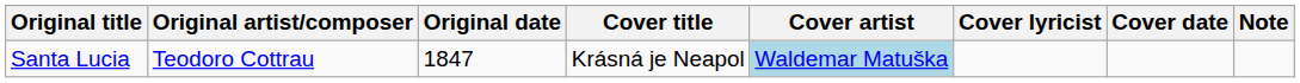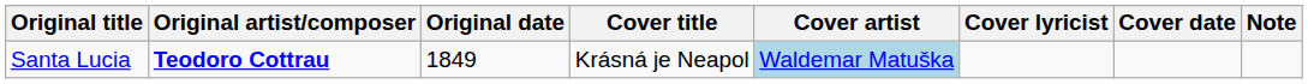 <table class="wikitable sortable">
 <tr>
 <th>Original title</th>
 <th>Original artist/composer</th>
 <th nowrap=yes>Original date</th>
 <th>Cover title</th>
 <th>Cover artist</th>
 <th>Cover lyricist</th>
 <th nowrap=yes>Cover date</th>
 <th class=unsortable>Note</th>
 </tr>
 <tr>
 <td><a href='#'>Santa Lucia</a></td>
-<td><a href='#'>Teodoro Cottrau</a></td>
-<td>1847</td>
+<td><strong><a href='#'>Teodoro Cottrau</a></strong></td>
+<td>1849</td>
 <td>Krásná je Neapol</td>
 <td style="background: lightblue;"><a href='#'>Waldemar Matuška</a></td>
 <td></td>
 <td></td>
 <td></td>
 </tr>
 </table>
